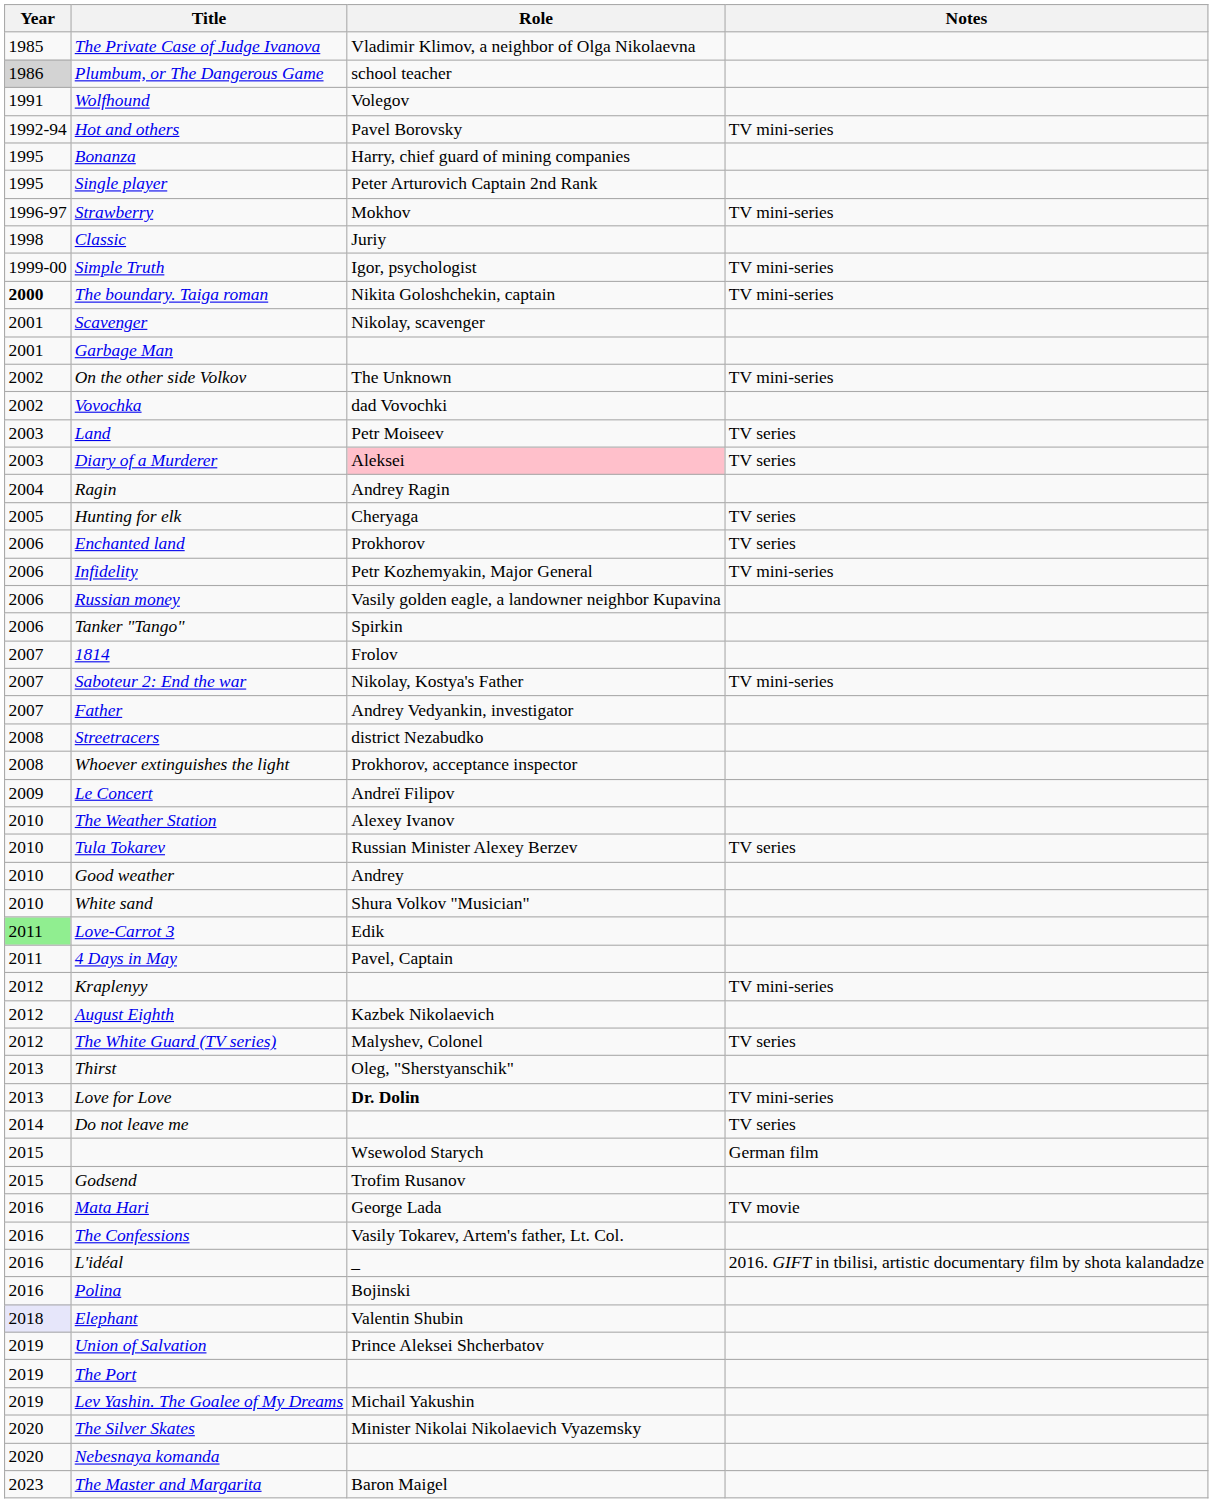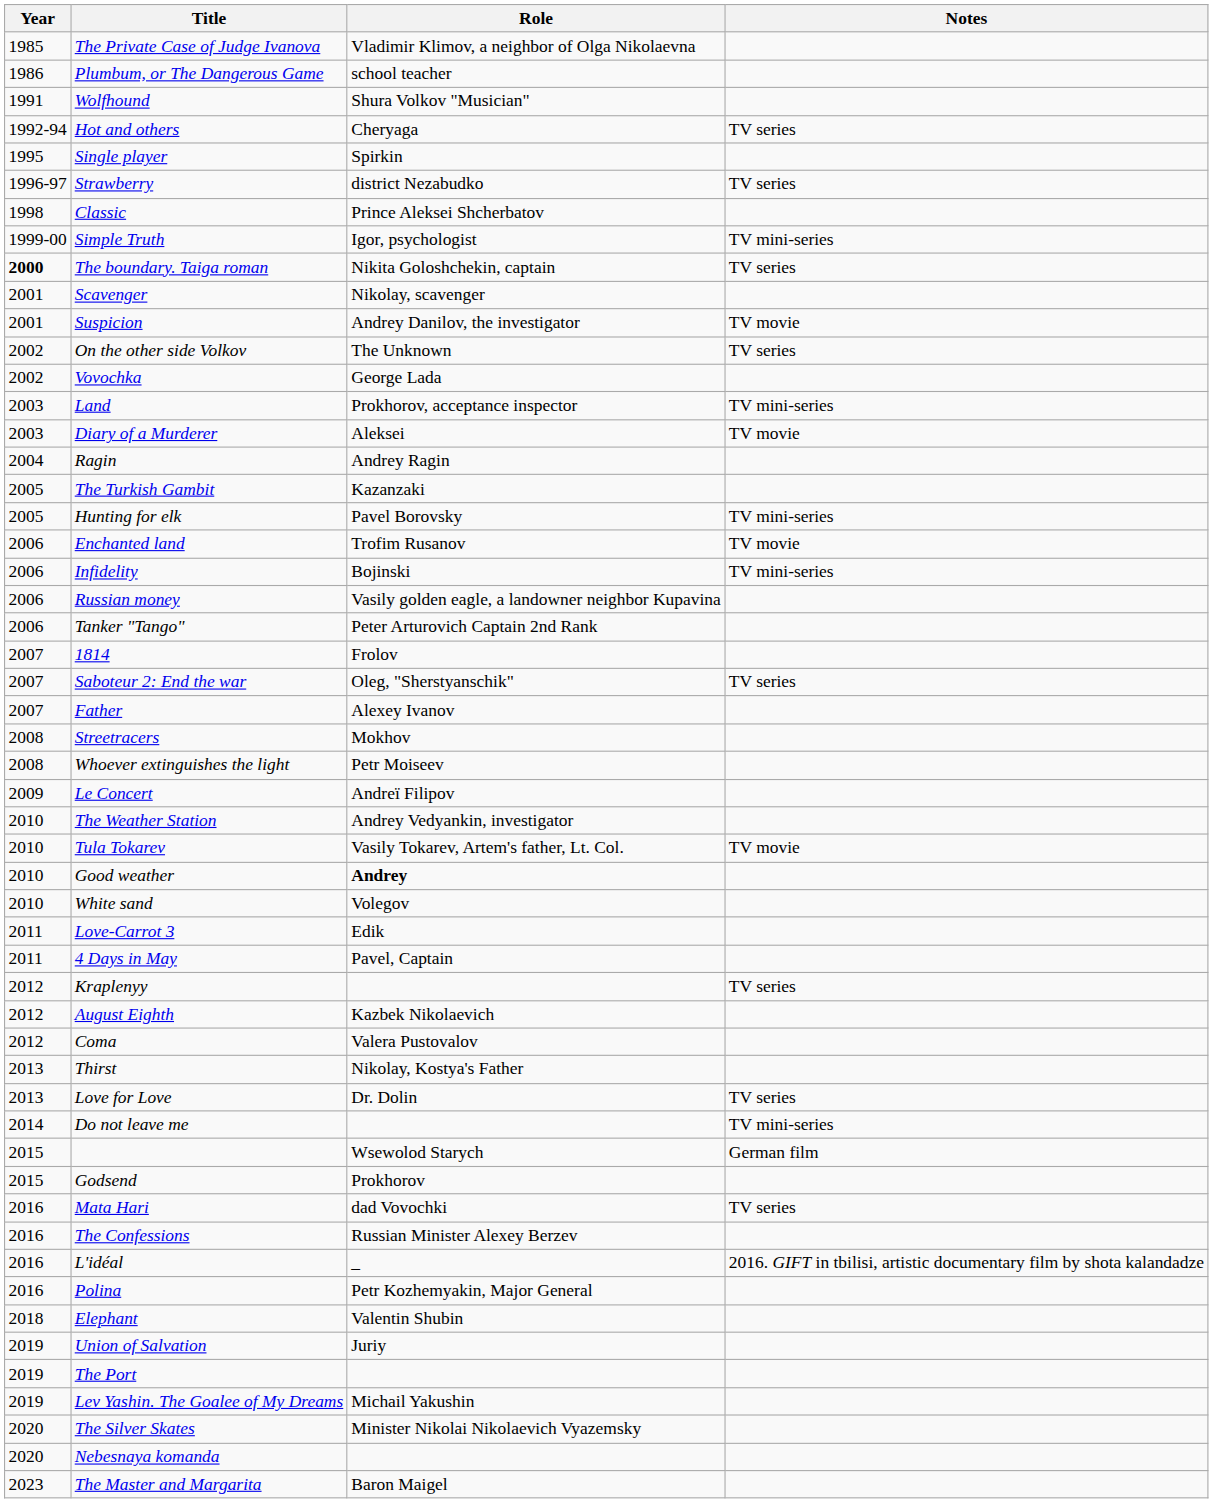 <table class="wikitable sortable">
 <tr>
 <th>Year</th>
 <th>Title</th>
 <th>Role</th>
 <th class="unsortable">Notes</th>
 </tr>
 <tr>
 <td>1985</td>
 <td><em><a href='#'>The Private Case of Judge Ivanova</a></em></td>
 <td>Vladimir Klimov, a neighbor of Olga Nikolaevna</td>
 <td></td>
 </tr>
 <tr>
-<td style="background: lightgrey;">1986</td>
+<td>1986</td>
 <td><em><a href='#'>Plumbum, or The Dangerous Game</a></em></td>
 <td>school teacher</td>
 <td></td>
 </tr>
 <tr>
 <td>1991</td>
 <td><em><a href='#'>Wolfhound</a></em></td>
-<td>Volegov</td>
+<td>Shura Volkov "Musician"</td>
 <td></td>
 </tr>
 <tr>
 <td>1992-94</td>
 <td><em><a href='#'>Hot and others</a></em></td>
-<td>Pavel Borovsky</td>
-<td>TV mini-series</td>
-</tr>
-<tr>
-<td>1995</td>
-<td><em><a href='#'>Bonanza</a></em></td>
-<td>Harry, chief guard of mining companies</td>
-<td></td>
+<td>Cheryaga</td>
+<td>TV series</td>
 </tr>
 <tr>
 <td>1995</td>
 <td><em><a href='#'>Single player</a></em></td>
-<td>Peter Arturovich Captain 2nd Rank</td>
+<td>Spirkin</td>
 <td></td>
 </tr>
 <tr>
 <td>1996-97</td>
 <td><em><a href='#'>Strawberry</a></em></td>
-<td>Mokhov</td>
-<td>TV mini-series</td>
+<td>district Nezabudko</td>
+<td>TV series</td>
 </tr>
 <tr>
 <td>1998</td>
 <td><em><a href='#'>Classic</a></em></td>
-<td>Juriy</td>
+<td>Prince Aleksei Shcherbatov</td>
 <td></td>
 </tr>
 <tr>
 <td>1999-00</td>
 <td><em><a href='#'>Simple Truth</a></em></td>
 <td>Igor, psychologist</td>
 <td>TV mini-series</td>
 </tr>
 <tr>
 <td><strong>2000</strong></td>
 <td><em><a href='#'>The boundary. Taiga roman</a></em></td>
 <td>Nikita Goloshchekin, captain</td>
-<td>TV mini-series</td>
+<td>TV series</td>
 </tr>
 <tr>
 <td>2001</td>
 <td><em><a href='#'>Scavenger</a></em></td>
 <td>Nikolay, scavenger</td>
 <td></td>
 </tr>
 <tr>
 <td>2001</td>
-<td><em><a href='#'>Garbage Man</a></em></td>
-<td></td>
-<td></td>
+<td><em><a href='#'>Suspicion</a></em></td>
+<td>Andrey Danilov, the investigator</td>
+<td>TV movie</td>
 </tr>
 <tr>
 <td>2002</td>
 <td><em>On the other side Volkov</em></td>
 <td>The Unknown</td>
-<td>TV mini-series</td>
+<td>TV series</td>
 </tr>
 <tr>
 <td>2002</td>
 <td><em><a href='#'>Vovochka</a></em></td>
-<td>dad Vovochki</td>
+<td>George Lada</td>
 <td></td>
 </tr>
 <tr>
 <td>2003</td>
 <td><em><a href='#'>Land</a></em></td>
-<td>Petr Moiseev</td>
-<td>TV series</td>
+<td>Prokhorov, acceptance inspector</td>
+<td>TV mini-series</td>
 </tr>
 <tr>
 <td>2003</td>
 <td><em><a href='#'>Diary of a Murderer</a></em></td>
-<td style="background: pink;">Aleksei</td>
-<td>TV series</td>
+<td>Aleksei</td>
+<td>TV movie</td>
 </tr>
 <tr>
 <td>2004</td>
 <td><em>Ragin</em></td>
 <td>Andrey Ragin</td>
 <td></td>
 </tr>
 <tr>
 <td>2005</td>
+<td><em><a href='#'>The Turkish Gambit</a></em></td>
+<td>Kazanzaki</td>
+<td></td>
+</tr>
+<tr>
+<td>2005</td>
 <td><em>Hunting for elk</em></td>
-<td>Cheryaga</td>
-<td>TV series</td>
+<td>Pavel Borovsky</td>
+<td>TV mini-series</td>
 </tr>
 <tr>
 <td>2006</td>
 <td><em><a href='#'>Enchanted land</a></em></td>
-<td>Prokhorov</td>
-<td>TV series</td>
+<td>Trofim Rusanov</td>
+<td>TV movie</td>
 </tr>
 <tr>
 <td>2006</td>
 <td><em><a href='#'>Infidelity</a></em></td>
-<td>Petr Kozhemyakin, Major General</td>
+<td>Bojinski</td>
 <td>TV mini-series</td>
 </tr>
 <tr>
 <td>2006</td>
 <td><em><a href='#'>Russian money</a></em></td>
 <td>Vasily golden eagle, a landowner neighbor Kupavina</td>
 <td></td>
 </tr>
 <tr>
 <td>2006</td>
 <td><em>Tanker "Tango"</em></td>
-<td>Spirkin</td>
+<td>Peter Arturovich Captain 2nd Rank</td>
 <td></td>
 </tr>
 <tr>
 <td>2007</td>
 <td><em><a href='#'>1814</a></em></td>
 <td>Frolov</td>
 <td></td>
 </tr>
 <tr>
 <td>2007</td>
 <td><em><a href='#'>Saboteur 2: End the war</a></em></td>
-<td>Nikolay, Kostya's Father</td>
-<td>TV mini-series</td>
+<td>Oleg, "Sherstyanschik"</td>
+<td>TV series</td>
 </tr>
 <tr>
 <td>2007</td>
 <td><em><a href='#'>Father</a></em></td>
-<td>Andrey Vedyankin, investigator</td>
+<td>Alexey Ivanov</td>
 <td></td>
 </tr>
 <tr>
 <td>2008</td>
 <td><em><a href='#'>Streetracers</a></em></td>
-<td>district Nezabudko</td>
+<td>Mokhov</td>
 <td></td>
 </tr>
 <tr>
 <td>2008</td>
 <td><em>Whoever extinguishes the light</em></td>
-<td>Prokhorov, acceptance inspector</td>
+<td>Petr Moiseev</td>
 <td></td>
 </tr>
 <tr>
 <td>2009</td>
 <td><em><a href='#'>Le Concert</a></em></td>
 <td>Andreï Filipov</td>
 <td></td>
 </tr>
 <tr>
 <td>2010</td>
 <td><em><a href='#'>The Weather Station</a></em></td>
-<td>Alexey Ivanov</td>
+<td>Andrey Vedyankin, investigator</td>
 <td></td>
 </tr>
 <tr>
 <td>2010</td>
 <td><em><a href='#'>Tula Tokarev</a></em></td>
-<td>Russian Minister Alexey Berzev</td>
-<td>TV series</td>
+<td>Vasily Tokarev, Artem's father, Lt. Col.</td>
+<td>TV movie</td>
 </tr>
 <tr>
 <td>2010</td>
 <td><em>Good weather</em></td>
-<td>Andrey</td>
+<td><strong>Andrey</strong></td>
 <td></td>
 </tr>
 <tr>
 <td>2010</td>
 <td><em>White sand</em></td>
-<td>Shura Volkov "Musician"</td>
+<td>Volegov</td>
 <td></td>
 </tr>
 <tr>
-<td style="background: lightgreen;">2011</td>
+<td>2011</td>
 <td><em><a href='#'>Love-Carrot 3</a></em></td>
 <td>Edik</td>
 <td></td>
 </tr>
 <tr>
 <td>2011</td>
 <td><em><a href='#'>4 Days in May</a></em></td>
 <td>Pavel, Captain</td>
 <td></td>
 </tr>
 <tr>
 <td>2012</td>
 <td><em>Kraplenyy</em></td>
 <td></td>
-<td>TV mini-series</td>
+<td>TV series</td>
 </tr>
 <tr>
 <td>2012</td>
 <td><em><a href='#'>August Eighth</a></em></td>
 <td>Kazbek Nikolaevich</td>
 <td></td>
 </tr>
 <tr>
 <td>2012</td>
-<td><em><a href='#'>The White Guard (TV series)</a></em></td>
-<td>Malyshev, Colonel</td>
-<td>TV series</td>
+<td><em>Coma</em></td>
+<td>Valera Pustovalov</td>
+<td></td>
 </tr>
 <tr>
 <td>2013</td>
 <td><em>Thirst</em></td>
-<td>Oleg, "Sherstyanschik"</td>
+<td>Nikolay, Kostya's Father</td>
 <td></td>
 </tr>
 <tr>
 <td>2013</td>
 <td><em>Love for Love</em></td>
-<td><strong>Dr. Dolin</strong></td>
-<td>TV mini-series</td>
+<td>Dr. Dolin</td>
+<td>TV series</td>
 </tr>
 <tr>
 <td>2014</td>
 <td><em>Do not leave me</em></td>
 <td></td>
-<td>TV series</td>
+<td>TV mini-series</td>
 </tr>
 <tr>
 <td>2015</td>
 <td><em></em></td>
 <td>Wsewolod Starych</td>
 <td>German film</td>
 </tr>
 <tr>
 <td>2015</td>
 <td><em>Godsend</em></td>
-<td>Trofim Rusanov</td>
+<td>Prokhorov</td>
 <td></td>
 </tr>
 <tr>
 <td>2016</td>
 <td><em><a href='#'>Mata Hari</a></em></td>
-<td>George Lada</td>
-<td>TV movie</td>
+<td>dad Vovochki</td>
+<td>TV series</td>
 </tr>
 <tr>
 <td>2016</td>
 <td><em><a href='#'>The Confessions</a></em></td>
-<td>Vasily Tokarev, Artem's father, Lt. Col.</td>
+<td>Russian Minister Alexey Berzev</td>
 <td></td>
 </tr>
 <tr>
 <td>2016</td>
 <td><em>L'idéal</em></td>
 <td>_</td>
 <td>2016. <em>GIFT</em> in tbilisi, artistic documentary film by shota kalandadze</td>
 </tr>
 <tr>
 <td>2016</td>
 <td><em><a href='#'>Polina</a></em></td>
-<td>Bojinski</td>
+<td>Petr Kozhemyakin, Major General</td>
 <td></td>
 </tr>
 <tr>
-<td style="background: lavender;">2018</td>
+<td>2018</td>
 <td><em><a href='#'>Elephant</a></em></td>
 <td>Valentin Shubin</td>
 <td></td>
 </tr>
 <tr>
 <td>2019</td>
 <td><em><a href='#'>Union of Salvation</a></em></td>
-<td>Prince Aleksei Shcherbatov</td>
+<td>Juriy</td>
 <td></td>
 </tr>
 <tr>
 <td>2019</td>
 <td><em><a href='#'>The Port</a></em></td>
 <td></td>
 <td></td>
 </tr>
 <tr>
 <td>2019</td>
 <td><em><a href='#'>Lev Yashin. The Goalee of My Dreams</a></em></td>
 <td>Michail Yakushin</td>
 <td></td>
 </tr>
 <tr>
 <td>2020</td>
 <td><em><a href='#'>The Silver Skates</a></em></td>
 <td>Minister Nikolai Nikolaevich Vyazemsky</td>
 <td></td>
 </tr>
 <tr>
 <td>2020</td>
 <td><em><a href='#'>Nebesnaya komanda</a></em></td>
 <td></td>
 </tr>
 <tr>
 <td>2023</td>
 <td><em><a href='#'>The Master and Margarita</a></em></td>
 <td>Baron Maigel</td>
 <td></td>
 </tr>
 </table>
